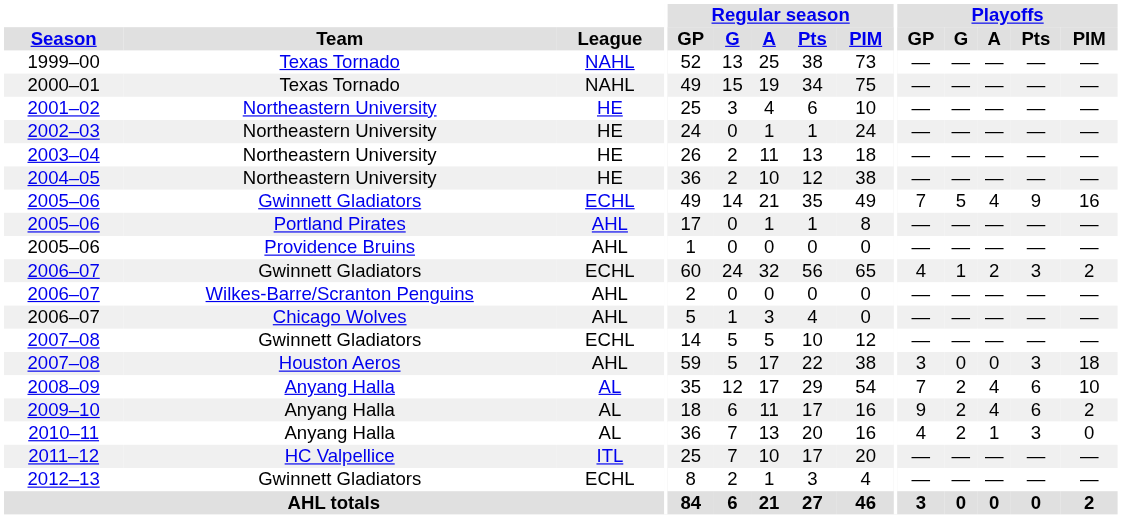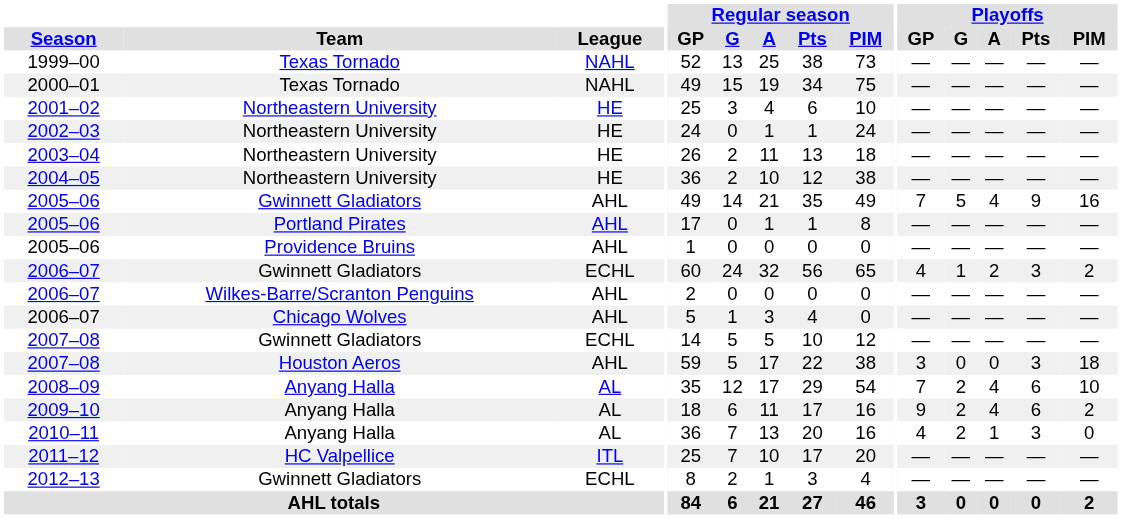 <table border="0" cellpadding="1" cellspacing="0" style="text-align:center; width:60em">
 <tr bgcolor="#e0e0e0">
 <th colspan="3" bgcolor="#ffffff"></th>
 <th rowspan="99" bgcolor="#ffffff"></th>
 <th colspan="5"><a href='#'>Regular season</a></th>
 <th rowspan="99" bgcolor="#ffffff"></th>
 <th colspan="5"><a href='#'>Playoffs</a></th>
 </tr>
 <tr bgcolor="#e0e0e0">
 <th><a href='#'>Season</a></th>
 <th>Team</th>
 <th>League</th>
 <th>GP</th>
 <th><a href='#'>G</a></th>
 <th><a href='#'>A</a></th>
 <th><a href='#'>Pts</a></th>
 <th><a href='#'>PIM</a></th>
 <th>GP</th>
 <th>G</th>
 <th>A</th>
 <th>Pts</th>
 <th>PIM</th>
 </tr>
 <tr ALIGN="center">
 <td>1999–00</td>
 <td><a href='#'>Texas Tornado</a></td>
 <td><a href='#'>NAHL</a></td>
 <td>52</td>
 <td>13</td>
 <td>25</td>
 <td>38</td>
 <td>73</td>
 <td>—</td>
 <td>—</td>
 <td>—</td>
 <td>—</td>
 <td>—</td>
 </tr>
 <tr ALIGN="center" bgcolor="#f0f0f0">
 <td>2000–01</td>
 <td>Texas Tornado</td>
 <td>NAHL</td>
 <td>49</td>
 <td>15</td>
 <td>19</td>
 <td>34</td>
 <td>75</td>
 <td>—</td>
 <td>—</td>
 <td>—</td>
 <td>—</td>
 <td>—</td>
 </tr>
 <tr ALIGN="center">
 <td><a href='#'>2001–02</a></td>
 <td><a href='#'>Northeastern University</a></td>
 <td><a href='#'>HE</a></td>
 <td>25</td>
 <td>3</td>
 <td>4</td>
 <td>6</td>
 <td>10</td>
 <td>—</td>
 <td>—</td>
 <td>—</td>
 <td>—</td>
 <td>—</td>
 </tr>
 <tr ALIGN="center" bgcolor="#f0f0f0">
 <td><a href='#'>2002–03</a></td>
 <td>Northeastern University</td>
 <td>HE</td>
 <td>24</td>
 <td>0</td>
 <td>1</td>
 <td>1</td>
 <td>24</td>
 <td>—</td>
 <td>—</td>
 <td>—</td>
 <td>—</td>
 <td>—</td>
 </tr>
 <tr ALIGN="center">
 <td><a href='#'>2003–04</a></td>
 <td>Northeastern University</td>
 <td>HE</td>
 <td>26</td>
 <td>2</td>
 <td>11</td>
 <td>13</td>
 <td>18</td>
 <td>—</td>
 <td>—</td>
 <td>—</td>
 <td>—</td>
 <td>—</td>
 </tr>
 <tr ALIGN="center" bgcolor="#f0f0f0">
 <td><a href='#'>2004–05</a></td>
 <td>Northeastern University</td>
 <td>HE</td>
 <td>36</td>
 <td>2</td>
 <td>10</td>
 <td>12</td>
 <td>38</td>
 <td>—</td>
 <td>—</td>
 <td>—</td>
 <td>—</td>
 <td>—</td>
 </tr>
 <tr ALIGN="center">
 <td><a href='#'>2005–06</a></td>
 <td><a href='#'>Gwinnett Gladiators</a></td>
-<td><a href='#'>ECHL</a></td>
+<td>AHL</td>
 <td>49</td>
 <td>14</td>
 <td>21</td>
 <td>35</td>
 <td>49</td>
 <td>7</td>
 <td>5</td>
 <td>4</td>
 <td>9</td>
 <td>16</td>
 </tr>
 <tr ALIGN="center" bgcolor="#f0f0f0">
 <td><a href='#'>2005–06</a></td>
 <td><a href='#'>Portland Pirates</a></td>
 <td><a href='#'>AHL</a></td>
 <td>17</td>
 <td>0</td>
 <td>1</td>
 <td>1</td>
 <td>8</td>
 <td>—</td>
 <td>—</td>
 <td>—</td>
 <td>—</td>
 <td>—</td>
 </tr>
 <tr ALIGN="center" bgcolor="#ffffff">
 <td>2005–06</td>
 <td><a href='#'>Providence Bruins</a></td>
 <td>AHL</td>
 <td>1</td>
 <td>0</td>
 <td>0</td>
 <td>0</td>
 <td>0</td>
 <td>—</td>
 <td>—</td>
 <td>—</td>
 <td>—</td>
 <td>—</td>
 </tr>
 <tr ALIGN="center" bgcolor="#f0f0f0">
 <td><a href='#'>2006–07</a></td>
 <td>Gwinnett Gladiators</td>
 <td>ECHL</td>
 <td>60</td>
 <td>24</td>
 <td>32</td>
 <td>56</td>
 <td>65</td>
 <td>4</td>
 <td>1</td>
 <td>2</td>
 <td>3</td>
 <td>2</td>
 </tr>
 <tr ALIGN="center" bgcolor="#ffffff">
 <td><a href='#'>2006–07</a></td>
 <td><a href='#'>Wilkes-Barre/Scranton Penguins</a></td>
 <td>AHL</td>
 <td>2</td>
 <td>0</td>
 <td>0</td>
 <td>0</td>
 <td>0</td>
 <td>—</td>
 <td>—</td>
 <td>—</td>
 <td>—</td>
 <td>—</td>
 </tr>
 <tr ALIGN="center" bgcolor="#f0f0f0">
 <td>2006–07</td>
 <td><a href='#'>Chicago Wolves</a></td>
 <td>AHL</td>
 <td>5</td>
 <td>1</td>
 <td>3</td>
 <td>4</td>
 <td>0</td>
 <td>—</td>
 <td>—</td>
 <td>—</td>
 <td>—</td>
 <td>—</td>
 </tr>
 <tr ALIGN="center" bgcolor="#ffffff">
 <td><a href='#'>2007–08</a></td>
 <td>Gwinnett Gladiators</td>
 <td>ECHL</td>
 <td>14</td>
 <td>5</td>
 <td>5</td>
 <td>10</td>
 <td>12</td>
 <td>—</td>
 <td>—</td>
 <td>—</td>
 <td>—</td>
 <td>—</td>
 </tr>
 <tr ALIGN="center" bgcolor="#f0f0f0">
 <td><a href='#'>2007–08</a></td>
 <td><a href='#'>Houston Aeros</a></td>
 <td>AHL</td>
 <td>59</td>
 <td>5</td>
 <td>17</td>
 <td>22</td>
 <td>38</td>
 <td>3</td>
 <td>0</td>
 <td>0</td>
 <td>3</td>
 <td>18</td>
 </tr>
 <tr ALIGN="center" bgcolor="#ffffff">
 <td><a href='#'>2008–09</a></td>
 <td><a href='#'>Anyang Halla</a></td>
 <td><a href='#'>AL</a></td>
 <td>35</td>
 <td>12</td>
 <td>17</td>
 <td>29</td>
 <td>54</td>
 <td>7</td>
 <td>2</td>
 <td>4</td>
 <td>6</td>
 <td>10</td>
 </tr>
 <tr ALIGN="center" bgcolor="#f0f0f0">
 <td><a href='#'>2009–10</a></td>
 <td>Anyang Halla</td>
 <td>AL</td>
 <td>18</td>
 <td>6</td>
 <td>11</td>
 <td>17</td>
 <td>16</td>
 <td>9</td>
 <td>2</td>
 <td>4</td>
 <td>6</td>
 <td>2</td>
 </tr>
 <tr ALIGN="center" bgcolor="#ffffff">
 <td><a href='#'>2010–11</a></td>
 <td>Anyang Halla</td>
 <td>AL</td>
 <td>36</td>
 <td>7</td>
 <td>13</td>
 <td>20</td>
 <td>16</td>
 <td>4</td>
 <td>2</td>
 <td>1</td>
 <td>3</td>
 <td>0</td>
 </tr>
 <tr ALIGN="center" bgcolor="#f0f0f0">
 <td><a href='#'>2011–12</a></td>
 <td><a href='#'>HC Valpellice</a></td>
 <td><a href='#'>ITL</a></td>
 <td>25</td>
 <td>7</td>
 <td>10</td>
 <td>17</td>
 <td>20</td>
 <td>—</td>
 <td>—</td>
 <td>—</td>
 <td>—</td>
 <td>—</td>
 </tr>
 <tr ALIGN="center">
 <td><a href='#'>2012–13</a></td>
 <td>Gwinnett Gladiators</td>
 <td>ECHL</td>
 <td>8</td>
 <td>2</td>
 <td>1</td>
 <td>3</td>
 <td>4</td>
 <td>—</td>
 <td>—</td>
 <td>—</td>
 <td>—</td>
 <td>—</td>
 </tr>
 <tr bgcolor="#e0e0e0">
 <th colspan="3">AHL totals</th>
 <th>84</th>
 <th>6</th>
 <th>21</th>
 <th>27</th>
 <th>46</th>
 <th>3</th>
 <th>0</th>
 <th>0</th>
 <th>0</th>
 <th>2</th>
 </tr>
 </table>
